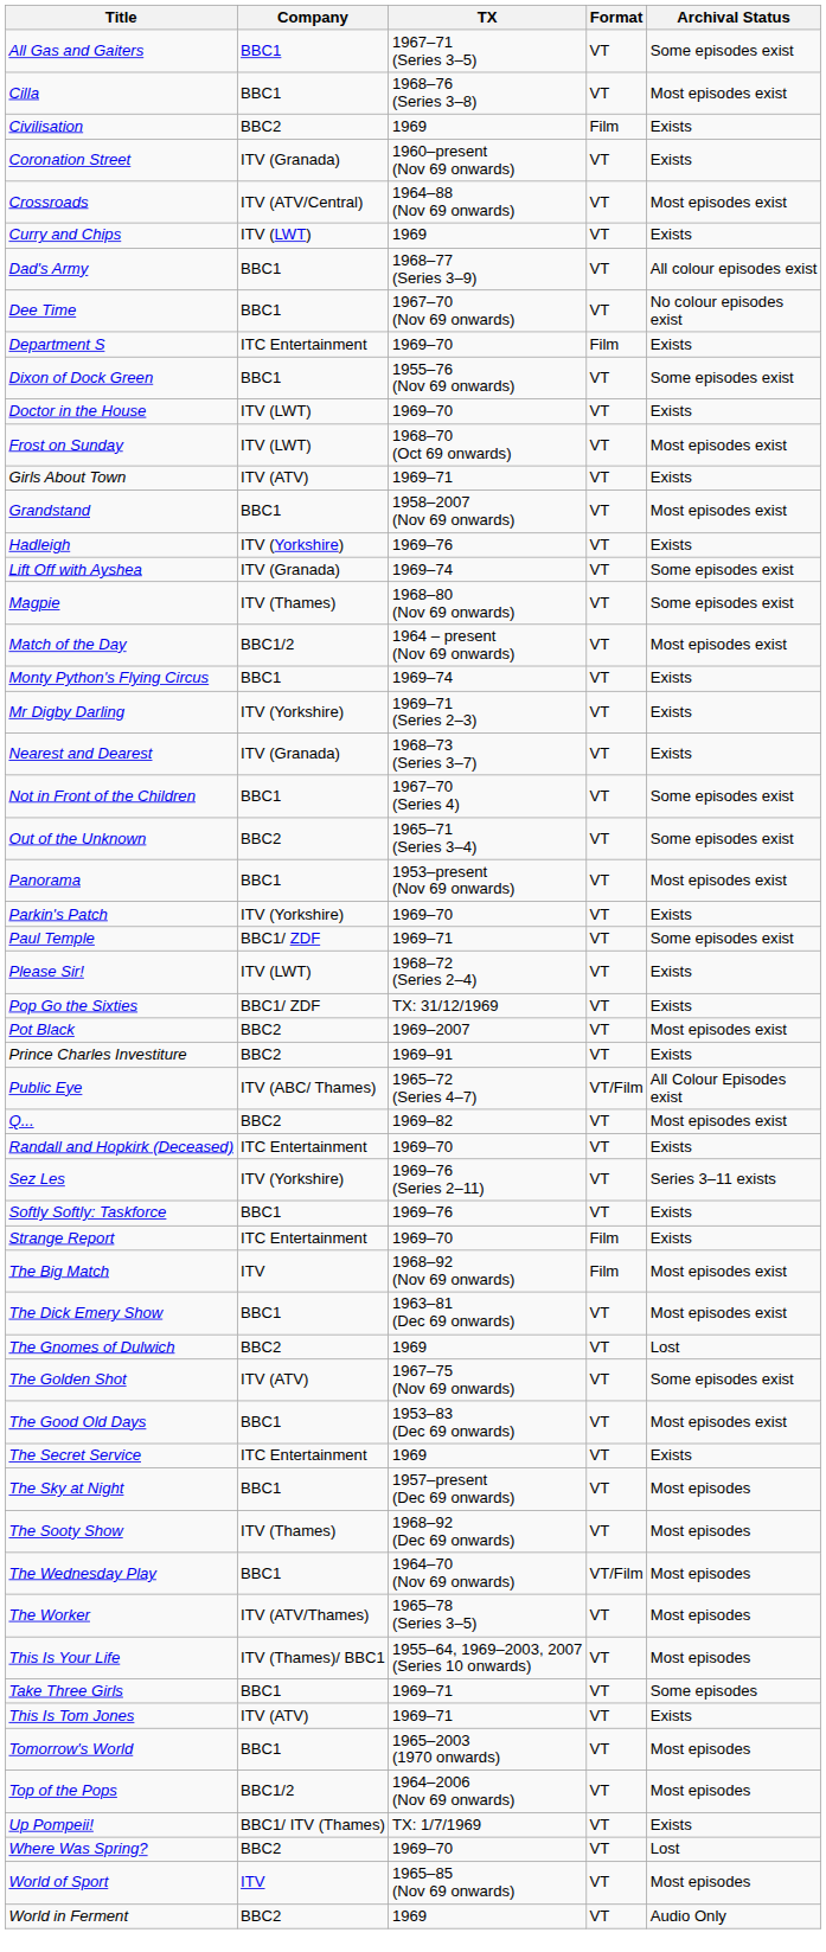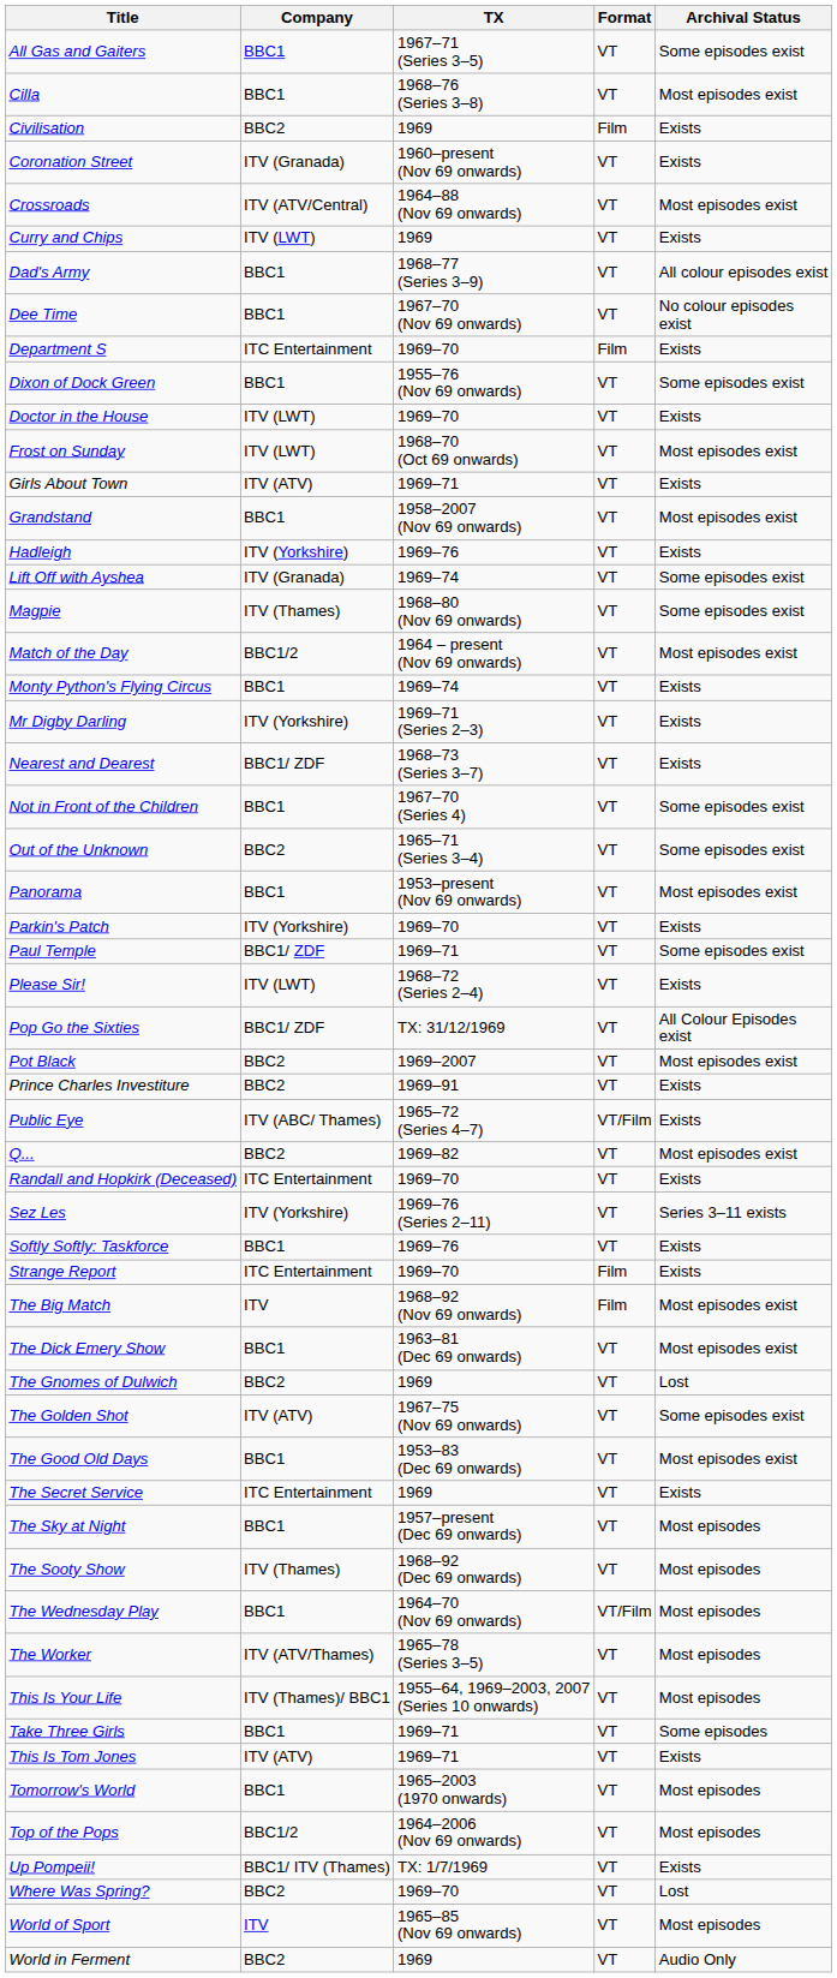 <table class="wikitable">
 <tr>
 <th>Title</th>
 <th>Company</th>
 <th>TX</th>
 <th>Format</th>
 <th>Archival Status</th>
 </tr>
 <tr>
 <td><em><a href='#'>All Gas and Gaiters</a></em></td>
 <td><a href='#'>BBC1</a></td>
 <td>1967–71<br>(Series 3–5)</td>
 <td>VT</td>
 <td>Some episodes exist</td>
 </tr>
 <tr>
 <td><a href='#'><em>Cilla</em></a></td>
 <td>BBC1</td>
 <td>1968–76<br>(Series 3–8)</td>
 <td>VT</td>
 <td>Most episodes exist</td>
 </tr>
 <tr>
 <td><a href='#'><em>Civilisation</em></a></td>
 <td>BBC2</td>
 <td>1969</td>
 <td>Film</td>
 <td>Exists</td>
 </tr>
 <tr>
 <td><em><a href='#'>Coronation Street</a></em></td>
 <td>ITV (Granada)</td>
 <td>1960–present<br>(Nov 69 onwards)</td>
 <td>VT</td>
 <td>Exists</td>
 </tr>
 <tr>
 <td><a href='#'><em>Crossroads</em></a></td>
 <td>ITV (ATV/Central)</td>
 <td>1964–88<br>(Nov 69 onwards)</td>
 <td>VT</td>
 <td>Most episodes exist </td>
 </tr>
 <tr>
 <td><em><a href='#'>Curry and Chips</a></em></td>
 <td>ITV (<a href='#'>LWT</a>)</td>
 <td>1969</td>
 <td>VT</td>
 <td>Exists</td>
 </tr>
 <tr>
 <td><em><a href='#'>Dad's Army</a></em></td>
 <td>BBC1</td>
 <td>1968–77<br>(Series 3–9)</td>
 <td>VT</td>
 <td>All colour episodes exist</td>
 </tr>
 <tr>
 <td><a href='#'><em>Dee Time</em></a></td>
 <td>BBC1</td>
 <td>1967–70<br>(Nov 69 onwards)</td>
 <td>VT</td>
 <td>No colour episodes<br>exist</td>
 </tr>
 <tr>
 <td><a href='#'><em>Department S</em></a></td>
 <td>ITC Entertainment</td>
 <td>1969–70</td>
 <td>Film</td>
 <td>Exists</td>
 </tr>
 <tr>
 <td><em><a href='#'>Dixon of Dock Green</a></em></td>
 <td>BBC1</td>
 <td>1955–76<br>(Nov 69 onwards)</td>
 <td>VT</td>
 <td>Some episodes exist</td>
 </tr>
 <tr>
 <td><a href='#'><em>Doctor in the House</em></a></td>
 <td>ITV (LWT)</td>
 <td>1969–70</td>
 <td>VT</td>
 <td>Exists</td>
 </tr>
 <tr>
 <td><a href='#'><em>Frost on Sunday</em></a></td>
 <td>ITV (LWT)</td>
 <td>1968–70<br>(Oct 69 onwards)</td>
 <td>VT</td>
 <td>Most episodes exist</td>
 </tr>
 <tr>
 <td><em>Girls About Town</em></td>
 <td>ITV (ATV)</td>
 <td>1969–71</td>
 <td>VT</td>
 <td>Exists</td>
 </tr>
 <tr>
 <td><a href='#'><em>Grandstand</em></a></td>
 <td>BBC1</td>
 <td>1958–2007<br>(Nov 69 onwards)</td>
 <td>VT</td>
 <td>Most episodes exist</td>
 </tr>
 <tr>
 <td><a href='#'><em>Hadleigh</em></a></td>
 <td>ITV (<a href='#'>Yorkshire</a>)</td>
 <td>1969–76</td>
 <td>VT</td>
 <td>Exists</td>
 </tr>
 <tr>
 <td><em><a href='#'>Lift Off with Ayshea</a></em></td>
 <td>ITV (Granada)</td>
 <td>1969–74</td>
 <td>VT</td>
 <td>Some episodes exist</td>
 </tr>
 <tr>
 <td><a href='#'><em>Magpie</em></a></td>
 <td>ITV (Thames)</td>
 <td>1968–80<br>(Nov 69 onwards)</td>
 <td>VT</td>
 <td>Some episodes exist</td>
 </tr>
 <tr>
 <td><em><a href='#'>Match of the Day</a></em></td>
 <td>BBC1/2</td>
 <td>1964 – present<br>(Nov 69 onwards)</td>
 <td>VT</td>
 <td>Most episodes exist</td>
 </tr>
 <tr>
 <td><em><a href='#'>Monty Python's Flying Circus</a></em></td>
 <td>BBC1</td>
 <td>1969–74</td>
 <td>VT</td>
 <td>Exists</td>
 </tr>
 <tr>
 <td><a href='#'><em>Mr Digby Darling</em></a></td>
 <td>ITV (Yorkshire)</td>
 <td>1969–71<br>(Series 2–3)</td>
 <td>VT</td>
 <td>Exists</td>
 </tr>
 <tr>
 <td><em><a href='#'>Nearest and Dearest</a></em></td>
-<td>ITV (Granada)</td>
+<td>BBC1/ ZDF</td>
 <td>1968–73<br>(Series 3–7)</td>
 <td>VT</td>
 <td>Exists</td>
 </tr>
 <tr>
 <td><a href='#'><em>Not in Front of the Children</em></a></td>
 <td>BBC1</td>
 <td>1967–70<br>(Series 4)</td>
 <td>VT</td>
 <td>Some episodes exist</td>
 </tr>
 <tr>
 <td><em><a href='#'>Out of the Unknown</a></em></td>
 <td>BBC2</td>
 <td>1965–71<br>(Series 3–4)</td>
 <td>VT</td>
 <td>Some episodes exist </td>
 </tr>
 <tr>
 <td><a href='#'><em>Panorama</em></a></td>
 <td>BBC1</td>
 <td>1953–present<br>(Nov 69 onwards)</td>
 <td>VT</td>
 <td>Most episodes exist</td>
 </tr>
 <tr>
 <td><em><a href='#'>Parkin's Patch</a></em></td>
 <td>ITV (Yorkshire)</td>
 <td>1969–70</td>
 <td>VT</td>
 <td>Exists</td>
 </tr>
 <tr>
 <td><a href='#'><em>Paul Temple</em></a></td>
 <td>BBC1/ <a href='#'>ZDF</a></td>
 <td>1969–71</td>
 <td>VT</td>
 <td>Some episodes exist</td>
 </tr>
 <tr>
 <td><em><a href='#'>Please Sir!</a></em></td>
 <td>ITV (LWT)</td>
 <td>1968–72<br>(Series 2–4)</td>
 <td>VT</td>
 <td>Exists</td>
 </tr>
 <tr>
 <td><a href='#'><em>Pop Go the Sixties</em></a></td>
 <td>BBC1/ ZDF</td>
 <td>TX: 31/12/1969</td>
 <td>VT</td>
-<td>Exists</td>
+<td>All Colour Episodes<br>exist </td>
 </tr>
 <tr>
 <td><em><a href='#'>Pot Black</a></em></td>
 <td>BBC2</td>
 <td>1969–2007</td>
 <td>VT</td>
 <td>Most episodes exist </td>
 </tr>
 <tr>
 <td><em>Prince Charles Investiture</em></td>
 <td>BBC2</td>
 <td>1969–91</td>
 <td>VT</td>
 <td>Exists</td>
 </tr>
 <tr>
 <td><a href='#'><em>Public Eye</em></a></td>
 <td>ITV (ABC/ Thames)</td>
 <td>1965–72<br>(Series 4–7)</td>
 <td>VT/Film</td>
-<td>All Colour Episodes<br>exist </td>
+<td>Exists</td>
 </tr>
 <tr>
 <td><a href='#'><em>Q...</em></a></td>
 <td>BBC2</td>
 <td>1969–82</td>
 <td>VT</td>
 <td>Most episodes exist</td>
 </tr>
 <tr>
 <td><em><a href='#'>Randall and Hopkirk (Deceased)</a></em></td>
 <td>ITC Entertainment</td>
 <td>1969–70</td>
 <td>VT</td>
 <td>Exists</td>
 </tr>
 <tr>
 <td><em><a href='#'>Sez Les</a></em></td>
 <td>ITV (Yorkshire)</td>
 <td>1969–76<br>(Series 2–11)</td>
 <td>VT</td>
 <td>Series 3–11 exists</td>
 </tr>
 <tr>
 <td><a href='#'><em>Softly Softly: Taskforce</em></a></td>
 <td>BBC1</td>
 <td>1969–76</td>
 <td>VT</td>
 <td>Exists</td>
 </tr>
 <tr>
 <td><em><a href='#'>Strange Report</a></em></td>
 <td>ITC Entertainment</td>
 <td>1969–70</td>
 <td>Film</td>
 <td>Exists</td>
 </tr>
 <tr>
 <td><em><a href='#'>The Big Match</a></em></td>
 <td>ITV</td>
 <td>1968–92<br>(Nov 69 onwards)</td>
 <td>Film</td>
 <td>Most episodes exist</td>
 </tr>
 <tr>
 <td><em><a href='#'>The Dick Emery Show</a></em></td>
 <td>BBC1</td>
 <td>1963–81<br>(Dec 69 onwards)</td>
 <td>VT</td>
 <td>Most episodes exist</td>
 </tr>
 <tr>
 <td><em><a href='#'>The Gnomes of Dulwich</a></em></td>
 <td>BBC2</td>
 <td>1969</td>
 <td>VT</td>
 <td>Lost</td>
 </tr>
 <tr>
 <td><em><a href='#'>The Golden Shot</a></em></td>
 <td>ITV (ATV)</td>
 <td>1967–75<br>(Nov 69 onwards)</td>
 <td>VT</td>
 <td>Some episodes exist </td>
 </tr>
 <tr>
 <td><a href='#'><em>The Good Old Days</em></a></td>
 <td>BBC1</td>
 <td>1953–83<br>(Dec 69 onwards)</td>
 <td>VT</td>
 <td>Most episodes exist</td>
 </tr>
 <tr>
 <td><em><a href='#'>The Secret Service</a></em></td>
 <td>ITC Entertainment</td>
 <td>1969</td>
 <td>VT</td>
 <td>Exists</td>
 </tr>
 <tr>
 <td><em><a href='#'>The Sky at Night</a></em></td>
 <td>BBC1</td>
 <td>1957–present<br>(Dec 69 onwards)</td>
 <td>VT</td>
 <td>Most episodes</td>
 </tr>
 <tr>
 <td><em><a href='#'>The Sooty Show</a></em></td>
 <td>ITV (Thames)</td>
 <td>1968–92<br>(Dec 69 onwards)</td>
 <td>VT</td>
 <td>Most episodes</td>
 </tr>
 <tr>
 <td><em><a href='#'>The Wednesday Play</a></em></td>
 <td>BBC1</td>
 <td>1964–70<br>(Nov 69 onwards)</td>
 <td>VT/Film</td>
 <td>Most episodes</td>
 </tr>
 <tr>
 <td><a href='#'><em>The Worker</em></a></td>
 <td>ITV (ATV/Thames)</td>
 <td>1965–78<br>(Series 3–5)</td>
 <td>VT</td>
 <td>Most episodes </td>
 </tr>
 <tr>
 <td><a href='#'><em>This Is Your Life</em></a></td>
 <td>ITV (Thames)/ BBC1</td>
 <td>1955–64, 1969–2003, 2007<br>(Series 10 onwards)</td>
 <td>VT</td>
 <td>Most episodes</td>
 </tr>
 <tr>
 <td><em><a href='#'>Take Three Girls</a></em></td>
 <td>BBC1</td>
 <td>1969–71</td>
 <td>VT</td>
 <td>Some episodes</td>
 </tr>
 <tr>
 <td><em><a href='#'>This Is Tom Jones</a></em></td>
 <td>ITV (ATV)</td>
 <td>1969–71</td>
 <td>VT</td>
 <td>Exists</td>
 </tr>
 <tr>
 <td><em><a href='#'>Tomorrow's World</a></em></td>
 <td>BBC1</td>
 <td>1965–2003<br>(1970 onwards)</td>
 <td>VT</td>
 <td>Most episodes </td>
 </tr>
 <tr>
 <td><em><a href='#'>Top of the Pops</a></em></td>
 <td>BBC1/2</td>
 <td>1964–2006<br>(Nov 69 onwards)</td>
 <td>VT</td>
 <td>Most episodes</td>
 </tr>
 <tr>
 <td><em><a href='#'>Up Pompeii!</a></em></td>
 <td>BBC1/ ITV (Thames)</td>
 <td>TX: 1/7/1969</td>
 <td>VT</td>
 <td>Exists </td>
 </tr>
 <tr>
 <td><em><a href='#'>Where Was Spring?</a></em></td>
 <td>BBC2</td>
 <td>1969–70</td>
 <td>VT</td>
 <td>Lost</td>
 </tr>
 <tr>
 <td><a href='#'><em>World of Sport</em></a></td>
 <td><a href='#'>ITV</a></td>
 <td>1965–85<br>(Nov 69 onwards)</td>
 <td>VT</td>
 <td>Most episodes</td>
 </tr>
 <tr>
 <td><em>World in Ferment</em></td>
 <td>BBC2</td>
 <td>1969</td>
 <td>VT</td>
 <td>Audio Only</td>
 </tr>
 </table>
